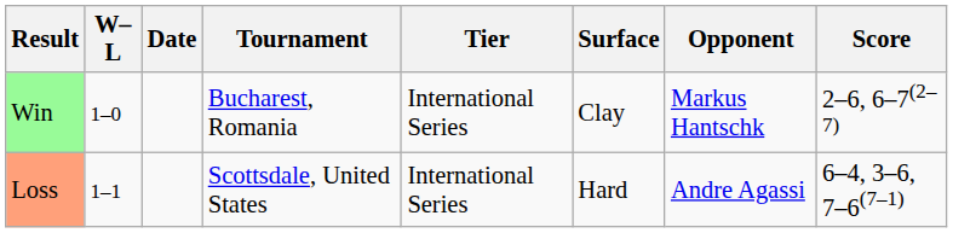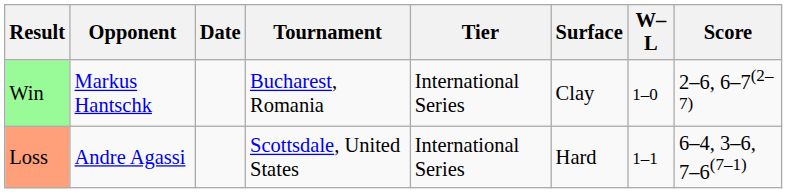 <table class="sortable wikitable">
 <tr>
 <th>Result</th>
-<th class="unsortable">W–L</th>
+<th>Opponent</th>
 <th>Date</th>
 <th>Tournament</th>
 <th>Tier</th>
 <th>Surface</th>
-<th>Opponent</th>
+<th class="unsortable">W–L</th>
 <th class="unsortable">Score</th>
 </tr>
 <tr>
 <td style="background:#98fb98;">Win</td>
-<td><small>1–0</small></td>
+<td> <a href='#'>Markus Hantschk</a></td>
 <td><a href='#'></a></td>
 <td><a href='#'>Bucharest</a>, Romania</td>
 <td>International Series</td>
 <td>Clay</td>
-<td> <a href='#'>Markus Hantschk</a></td>
+<td><small>1–0</small></td>
 <td>2–6, 6–7<sup>(2–7)</sup></td>
 </tr>
 <tr>
 <td style="background:#ffa07a;">Loss</td>
-<td><small>1–1</small></td>
+<td> <a href='#'>Andre Agassi</a></td>
 <td><a href='#'></a></td>
 <td><a href='#'>Scottsdale</a>, United States</td>
 <td>International Series</td>
 <td>Hard</td>
-<td> <a href='#'>Andre Agassi</a></td>
+<td><small>1–1</small></td>
 <td>6–4, 3–6, 7–6<sup>(7–1)</sup></td>
 </tr>
 </table>
